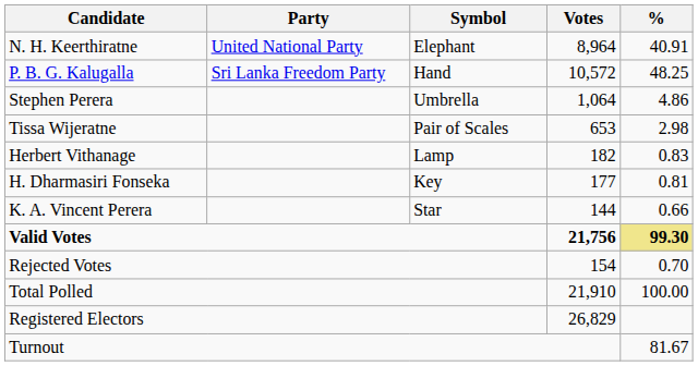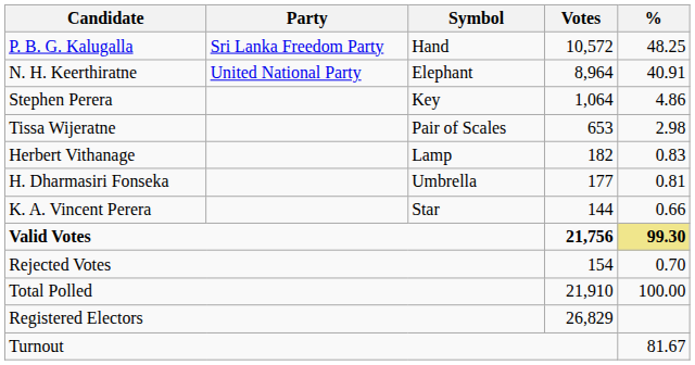 <table class="wikitable" border="1" style="text-align:right;">
 <tr>
 <th align=left width="180">Candidate</th>
 <th align=left width="180">Party</th>
 <th align=left width="120">Symbol</th>
 <th align=left width="60">Votes</th>
 <th align=left width="60">%</th>
 </tr>
 <tr>
+<td align=left><a href='#'>P. B. G. Kalugalla</a></td>
+<td align=left><a href='#'>Sri Lanka Freedom Party</a></td>
+<td align=left>Hand</td>
+<td align=right>10,572</td>
+<td align=right>48.25</td>
+</tr>
+<tr>
 <td align=left>N. H. Keerthiratne</td>
 <td align=left><a href='#'>United National Party</a></td>
 <td align=left>Elephant</td>
 <td align=right>8,964</td>
 <td align=right>40.91</td>
 </tr>
 <tr>
-<td align=left><a href='#'>P. B. G. Kalugalla</a></td>
-<td align=left><a href='#'>Sri Lanka Freedom Party</a></td>
-<td align=left>Hand</td>
-<td align=right>10,572</td>
-<td align=right>48.25</td>
-</tr>
-<tr>
 <td align=left>Stephen Perera</td>
 <td align=left></td>
-<td align=left>Umbrella</td>
+<td align=left>Key</td>
 <td align=right>1,064</td>
 <td align=right>4.86</td>
 </tr>
 <tr>
 <td align=left>Tissa Wijeratne</td>
 <td align=left></td>
 <td align=left>Pair of Scales</td>
 <td align=right>653</td>
 <td align=right>2.98</td>
 </tr>
 <tr>
 <td align=left>Herbert Vithanage</td>
 <td align=left></td>
 <td align=left>Lamp</td>
 <td align=right>182</td>
 <td align=right>0.83</td>
 </tr>
 <tr>
 <td align=left>H. Dharmasiri Fonseka</td>
 <td align=left></td>
-<td align=left>Key</td>
+<td align=left>Umbrella</td>
 <td align=right>177</td>
 <td align=right>0.81</td>
 </tr>
 <tr>
 <td align=left>K. A. Vincent Perera</td>
 <td align=left></td>
 <td align=left>Star</td>
 <td align=right>144</td>
 <td align=right>0.66</td>
 </tr>
 <tr>
 <td align=left colspan=3><strong>Valid Votes</strong></td>
 <td align=right><strong>21,756</strong></td>
 <td align=right style="background: khaki;"><strong>99.30</strong></td>
 </tr>
 <tr>
 <td align=left colspan=3>Rejected Votes</td>
 <td align=right>154</td>
 <td align=right>0.70</td>
 </tr>
 <tr>
 <td align=left colspan=3>Total Polled</td>
 <td align=right>21,910</td>
 <td align=right>100.00</td>
 </tr>
 <tr>
 <td align=left colspan=3>Registered Electors</td>
 <td align=right>26,829</td>
 <td></td>
 </tr>
 <tr>
 <td align=left colspan=4>Turnout</td>
 <td align=right>81.67</td>
 </tr>
 </table>
